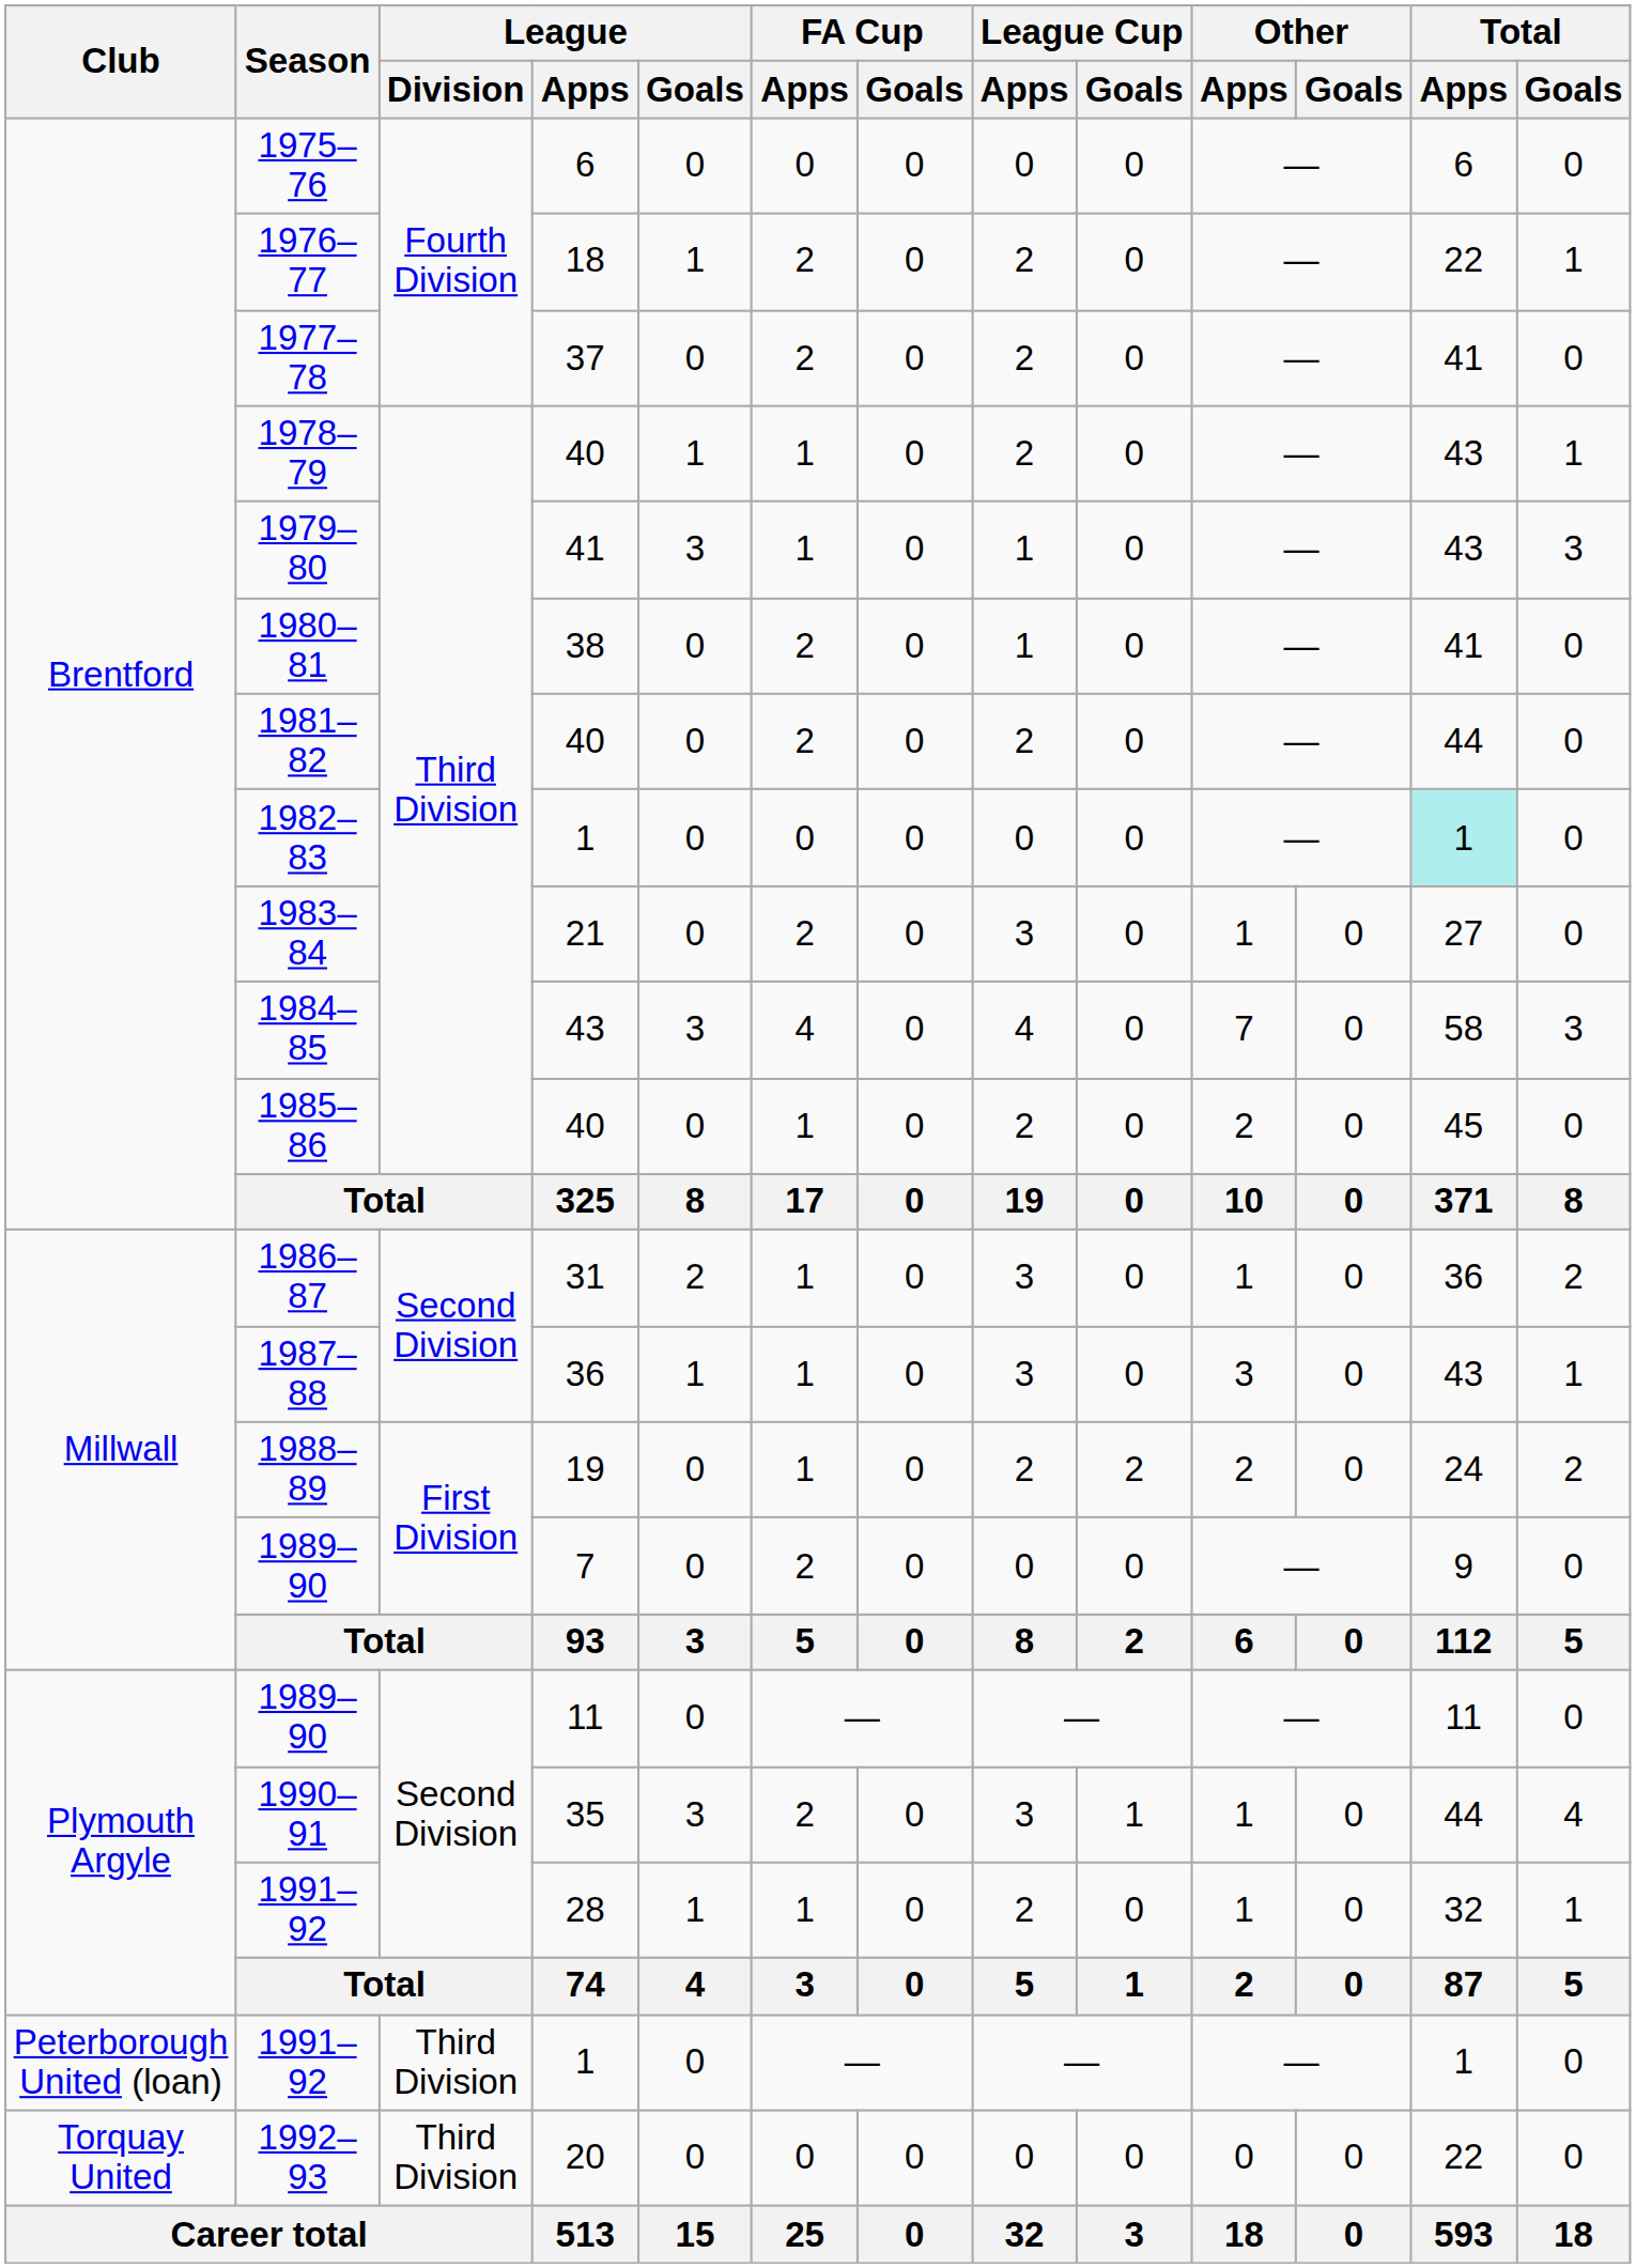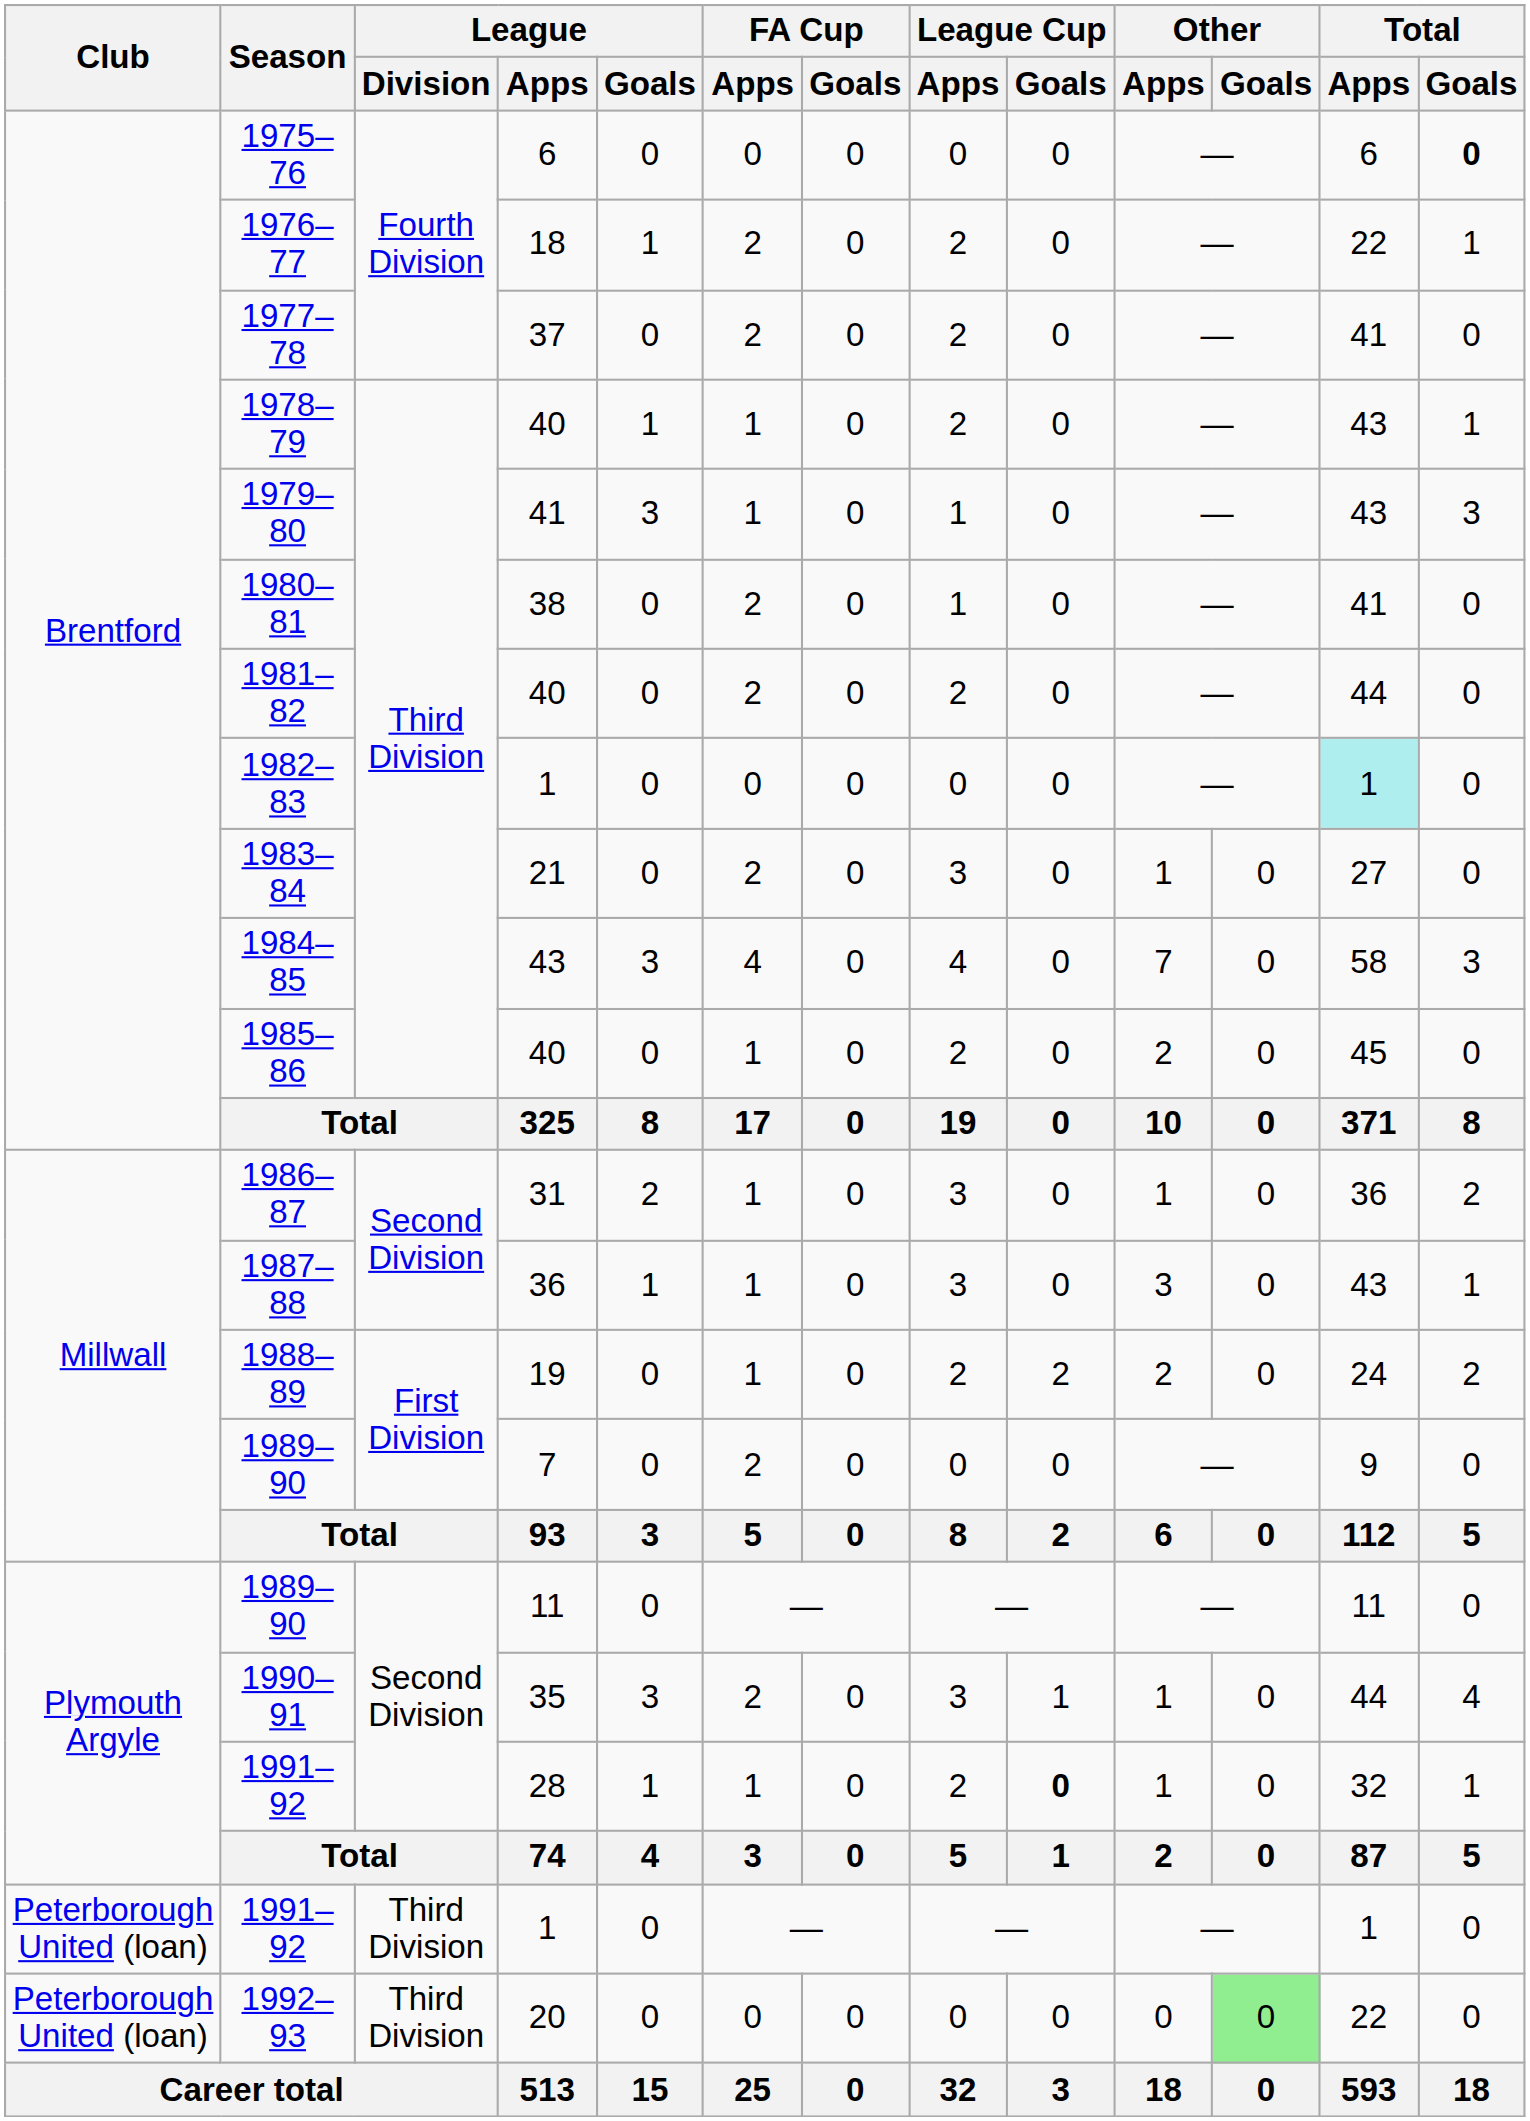 <table class="wikitable" style="text-align: center;">
 <tr>
 <th rowspan="2">Club</th>
 <th rowspan="2">Season</th>
 <th colspan="3">League</th>
 <th colspan="2">FA Cup</th>
 <th colspan="2">League Cup</th>
 <th colspan="2">Other</th>
 <th colspan="2">Total</th>
 </tr>
 <tr>
 <th>Division</th>
 <th>Apps</th>
 <th>Goals</th>
 <th>Apps</th>
 <th>Goals</th>
 <th>Apps</th>
 <th>Goals</th>
 <th>Apps</th>
 <th>Goals</th>
 <th>Apps</th>
 <th>Goals</th>
 </tr>
 <tr>
 <td rowspan="12"><a href='#'>Brentford</a></td>
 <td><a href='#'>1975–76</a></td>
 <td rowspan="3"><a href='#'>Fourth Division</a></td>
 <td>6</td>
 <td>0</td>
 <td>0</td>
 <td>0</td>
 <td>0</td>
 <td>0</td>
 <td colspan="2">—</td>
 <td>6</td>
-<td>0</td>
+<td><strong>0</strong></td>
 </tr>
 <tr>
 <td><a href='#'>1976–77</a></td>
 <td>18</td>
 <td>1</td>
 <td>2</td>
 <td>0</td>
 <td>2</td>
 <td>0</td>
 <td colspan="2">—</td>
 <td>22</td>
 <td>1</td>
 </tr>
 <tr>
 <td><a href='#'>1977–78</a></td>
 <td>37</td>
 <td>0</td>
 <td>2</td>
 <td>0</td>
 <td>2</td>
 <td>0</td>
 <td colspan="2">—</td>
 <td>41</td>
 <td>0</td>
 </tr>
 <tr>
 <td><a href='#'>1978–79</a></td>
 <td rowspan="8"><a href='#'>Third Division</a></td>
 <td>40</td>
 <td>1</td>
 <td>1</td>
 <td>0</td>
 <td>2</td>
 <td>0</td>
 <td colspan="2">—</td>
 <td>43</td>
 <td>1</td>
 </tr>
 <tr>
 <td><a href='#'>1979–80</a></td>
 <td>41</td>
 <td>3</td>
 <td>1</td>
 <td>0</td>
 <td>1</td>
 <td>0</td>
 <td colspan="2">—</td>
 <td>43</td>
 <td>3</td>
 </tr>
 <tr>
 <td><a href='#'>1980–81</a></td>
 <td>38</td>
 <td>0</td>
 <td>2</td>
 <td>0</td>
 <td>1</td>
 <td>0</td>
 <td colspan="2">—</td>
 <td>41</td>
 <td>0</td>
 </tr>
 <tr>
 <td><a href='#'>1981–82</a></td>
 <td>40</td>
 <td>0</td>
 <td>2</td>
 <td>0</td>
 <td>2</td>
 <td>0</td>
 <td colspan="2">—</td>
 <td>44</td>
 <td>0</td>
 </tr>
 <tr>
 <td><a href='#'>1982–83</a></td>
 <td>1</td>
 <td>0</td>
 <td>0</td>
 <td>0</td>
 <td>0</td>
 <td>0</td>
 <td colspan="2">—</td>
 <td style="background: paleturquoise;">1</td>
 <td>0</td>
 </tr>
 <tr>
 <td><a href='#'>1983–84</a></td>
 <td>21</td>
 <td>0</td>
 <td>2</td>
 <td>0</td>
 <td>3</td>
 <td>0</td>
 <td>1</td>
 <td>0</td>
 <td>27</td>
 <td>0</td>
 </tr>
 <tr>
 <td><a href='#'>1984–85</a></td>
 <td>43</td>
 <td>3</td>
 <td>4</td>
 <td>0</td>
 <td>4</td>
 <td>0</td>
 <td>7</td>
 <td>0</td>
 <td>58</td>
 <td>3</td>
 </tr>
 <tr>
 <td><a href='#'>1985–86</a></td>
 <td>40</td>
 <td>0</td>
 <td>1</td>
 <td>0</td>
 <td>2</td>
 <td>0</td>
 <td>2</td>
 <td>0</td>
 <td>45</td>
 <td>0</td>
 </tr>
 <tr>
 <th colspan="2">Total</th>
 <th>325</th>
 <th>8</th>
 <th>17</th>
 <th>0</th>
 <th>19</th>
 <th>0</th>
 <th>10</th>
 <th>0</th>
 <th>371</th>
 <th>8</th>
 </tr>
 <tr>
 <td rowspan="5"><a href='#'>Millwall</a></td>
 <td><a href='#'>1986–87</a></td>
 <td rowspan="2"><a href='#'>Second Division</a></td>
 <td>31</td>
 <td>2</td>
 <td>1</td>
 <td>0</td>
 <td>3</td>
 <td>0</td>
 <td>1</td>
 <td>0</td>
 <td>36</td>
 <td>2</td>
 </tr>
 <tr>
 <td><a href='#'>1987–88</a></td>
 <td>36</td>
 <td>1</td>
 <td>1</td>
 <td>0</td>
 <td>3</td>
 <td>0</td>
 <td>3</td>
 <td>0</td>
 <td>43</td>
 <td>1</td>
 </tr>
 <tr>
 <td><a href='#'>1988–89</a></td>
 <td rowspan="2"><a href='#'>First Division</a></td>
 <td>19</td>
 <td>0</td>
 <td>1</td>
 <td>0</td>
 <td>2</td>
 <td>2</td>
 <td>2</td>
 <td>0</td>
 <td>24</td>
 <td>2</td>
 </tr>
 <tr>
 <td><a href='#'>1989–90</a></td>
 <td>7</td>
 <td>0</td>
 <td>2</td>
 <td>0</td>
 <td>0</td>
 <td>0</td>
 <td colspan="2">—</td>
 <td>9</td>
 <td>0</td>
 </tr>
 <tr>
 <th colspan="2">Total</th>
 <th>93</th>
 <th>3</th>
 <th>5</th>
 <th>0</th>
 <th>8</th>
 <th>2</th>
 <th>6</th>
 <th>0</th>
 <th>112</th>
 <th>5</th>
 </tr>
 <tr>
 <td rowspan="4"><a href='#'>Plymouth Argyle</a></td>
 <td><a href='#'>1989–90</a></td>
 <td rowspan="3">Second Division</td>
 <td>11</td>
 <td>0</td>
 <td colspan="2">—</td>
 <td colspan="2">—</td>
 <td colspan="2">—</td>
 <td>11</td>
 <td>0</td>
 </tr>
 <tr>
 <td><a href='#'>1990–91</a></td>
 <td>35</td>
 <td>3</td>
 <td>2</td>
 <td>0</td>
 <td>3</td>
 <td>1</td>
 <td>1</td>
 <td>0</td>
 <td>44</td>
 <td>4</td>
 </tr>
 <tr>
 <td><a href='#'>1991–92</a></td>
 <td>28</td>
 <td>1</td>
 <td>1</td>
 <td>0</td>
 <td>2</td>
-<td>0</td>
+<td><strong>0</strong></td>
 <td>1</td>
 <td>0</td>
 <td>32</td>
 <td>1</td>
 </tr>
 <tr>
 <th colspan="2">Total</th>
 <th>74</th>
 <th>4</th>
 <th>3</th>
 <th>0</th>
 <th>5</th>
 <th>1</th>
 <th>2</th>
 <th>0</th>
 <th>87</th>
 <th>5</th>
 </tr>
 <tr>
 <td><a href='#'>Peterborough United</a> (loan)</td>
 <td><a href='#'>1991–92</a></td>
 <td>Third Division</td>
 <td>1</td>
 <td>0</td>
 <td colspan="2">—</td>
 <td colspan="2">—</td>
 <td colspan="2">—</td>
 <td>1</td>
 <td>0</td>
 </tr>
 <tr>
-<td><a href='#'>Torquay United</a></td>
+<td><a href='#'>Peterborough United</a> (loan)</td>
 <td><a href='#'>1992–93</a></td>
 <td>Third Division</td>
 <td>20</td>
 <td>0</td>
 <td>0</td>
 <td>0</td>
 <td>0</td>
 <td>0</td>
 <td>0</td>
-<td>0</td>
+<td style="background: lightgreen;">0</td>
 <td>22</td>
 <td>0</td>
 </tr>
 <tr>
 <th colspan="3">Career total</th>
 <th>513</th>
 <th>15</th>
 <th>25</th>
 <th>0</th>
 <th>32</th>
 <th>3</th>
 <th>18</th>
 <th>0</th>
 <th>593</th>
 <th>18</th>
 </tr>
 </table>
